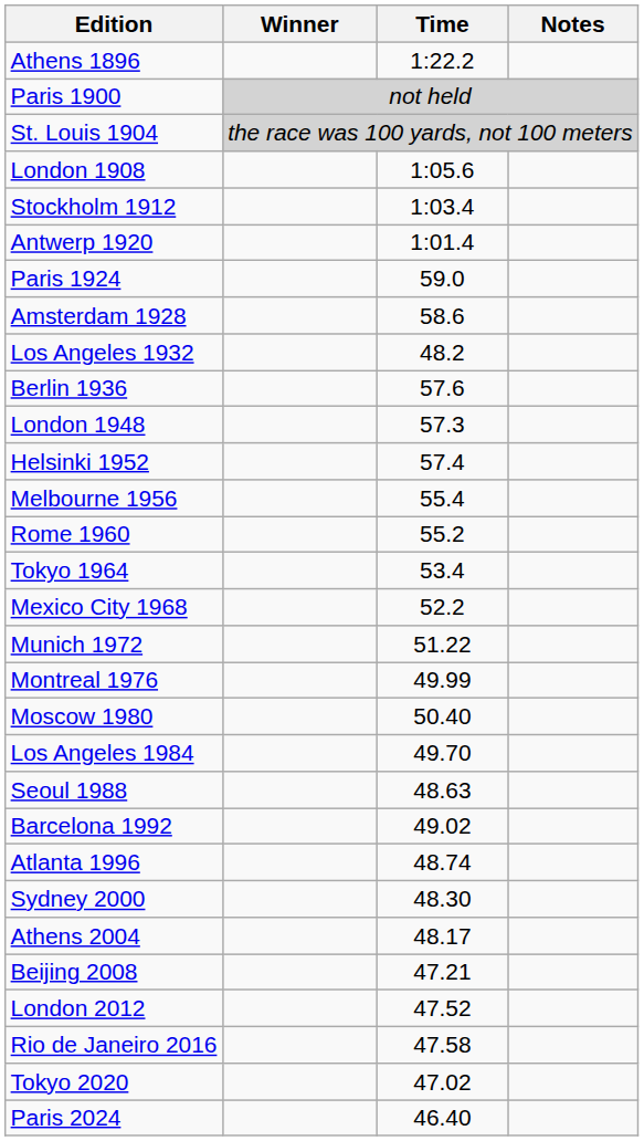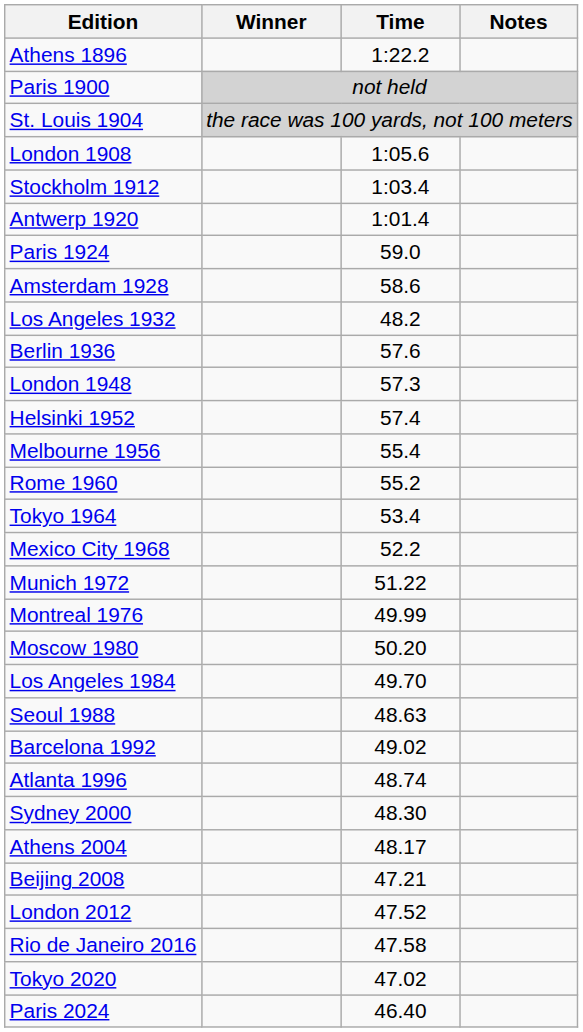 <table class="wikitable" style="font-size:90%;">
 <tr>
 <th>Edition</th>
 <th>Winner</th>
 <th>Time</th>
 <th>Notes</th>
 </tr>
 <tr>
 <td> <a href='#'>Athens 1896</a></td>
 <td></td>
 <td align=center>1:22.2</td>
 <td></td>
 </tr>
 <tr>
 <td> <a href='#'>Paris 1900</a></td>
 <td align=center colspan=3 bgcolor=lightgrey><em>not held</em></td>
 </tr>
 <tr>
 <td> <a href='#'>St. Louis 1904</a></td>
 <td align=center colspan=3 bgcolor=lightgrey><em>the race was 100 yards, not 100 meters</em></td>
 </tr>
 <tr>
 <td> <a href='#'>London 1908</a></td>
 <td></td>
 <td align=center>1:05.6</td>
 <td align=center></td>
 </tr>
 <tr>
 <td> <a href='#'>Stockholm 1912</a></td>
 <td></td>
 <td align=center>1:03.4</td>
 <td></td>
 </tr>
 <tr>
 <td> <a href='#'>Antwerp 1920</a></td>
 <td></td>
 <td align=center>1:01.4</td>
 <td align=center></td>
 </tr>
 <tr>
 <td> <a href='#'>Paris 1924</a></td>
 <td></td>
 <td align=center>59.0</td>
 <td align=center></td>
 </tr>
 <tr>
 <td> <a href='#'>Amsterdam 1928</a></td>
 <td></td>
 <td align=center>58.6</td>
 <td align=center></td>
 </tr>
 <tr>
 <td> <a href='#'>Los Angeles 1932</a></td>
 <td></td>
 <td align=center>48.2</td>
 <td align=center></td>
 </tr>
 <tr>
 <td> <a href='#'>Berlin 1936</a></td>
 <td></td>
 <td align=center>57.6</td>
 <td align=center></td>
 </tr>
 <tr>
 <td> <a href='#'>London 1948</a></td>
 <td></td>
 <td align=center>57.3</td>
 <td align=center></td>
 </tr>
 <tr>
 <td> <a href='#'>Helsinki 1952</a></td>
 <td></td>
 <td align=center>57.4</td>
 <td align=center></td>
 </tr>
 <tr>
 <td> <a href='#'>Melbourne 1956</a></td>
 <td></td>
 <td align=center>55.4</td>
 <td align=center></td>
 </tr>
 <tr>
 <td> <a href='#'>Rome 1960</a></td>
 <td></td>
 <td align=center>55.2</td>
 <td align=center></td>
 </tr>
 <tr>
 <td> <a href='#'>Tokyo 1964</a></td>
 <td></td>
 <td align=center>53.4</td>
 <td align=center></td>
 </tr>
 <tr>
 <td> <a href='#'>Mexico City 1968</a></td>
 <td></td>
 <td align=center>52.2</td>
 <td align=center></td>
 </tr>
 <tr>
 <td> <a href='#'>Munich 1972</a></td>
 <td></td>
 <td align=center>51.22</td>
 <td align=center></td>
 </tr>
 <tr>
 <td> <a href='#'>Montreal 1976</a></td>
 <td></td>
 <td align=center>49.99</td>
 <td align=center></td>
 </tr>
 <tr>
 <td> <a href='#'>Moscow 1980</a></td>
 <td></td>
-<td align=center>50.40</td>
+<td align=center>50.20</td>
 <td></td>
 </tr>
 <tr>
 <td> <a href='#'>Los Angeles 1984</a></td>
 <td></td>
 <td align=center>49.70</td>
 <td align=center></td>
 </tr>
 <tr>
 <td> <a href='#'>Seoul 1988</a></td>
 <td></td>
 <td align=center>48.63</td>
 <td align=center></td>
 </tr>
 <tr>
 <td> <a href='#'>Barcelona 1992</a></td>
 <td></td>
 <td align=center>49.02</td>
 <td></td>
 </tr>
 <tr>
 <td> <a href='#'>Atlanta 1996</a></td>
 <td></td>
 <td align=center>48.74</td>
 <td></td>
 </tr>
 <tr>
 <td> <a href='#'>Sydney 2000</a></td>
 <td></td>
 <td align=center>48.30</td>
 <td align=center></td>
 </tr>
 <tr>
 <td> <a href='#'>Athens 2004</a></td>
 <td></td>
 <td align=center>48.17</td>
 <td></td>
 </tr>
 <tr>
 <td> <a href='#'>Beijing 2008</a></td>
 <td></td>
 <td align=center>47.21</td>
 <td align=center></td>
 </tr>
 <tr>
 <td> <a href='#'>London 2012</a></td>
 <td></td>
 <td align=center>47.52</td>
 <td></td>
 </tr>
 <tr>
 <td> <a href='#'>Rio de Janeiro 2016</a></td>
 <td></td>
 <td align=center>47.58</td>
 <td></td>
 </tr>
 <tr>
 <td> <a href='#'>Tokyo 2020</a></td>
 <td></td>
 <td align=center>47.02</td>
 <td align=center></td>
 </tr>
 <tr>
 <td> <a href='#'>Paris 2024</a></td>
 <td></td>
 <td align=center>46.40</td>
 <td align=center></td>
 </tr>
 </table>
